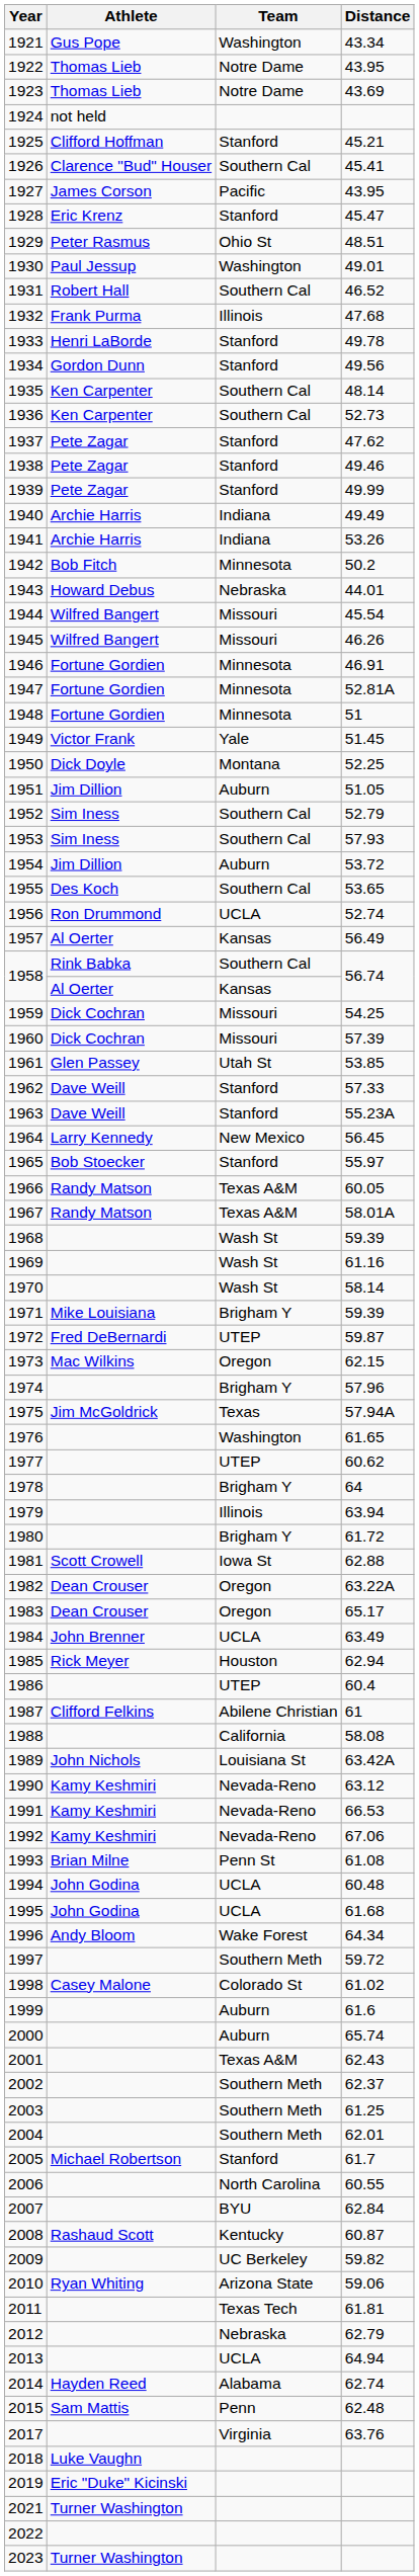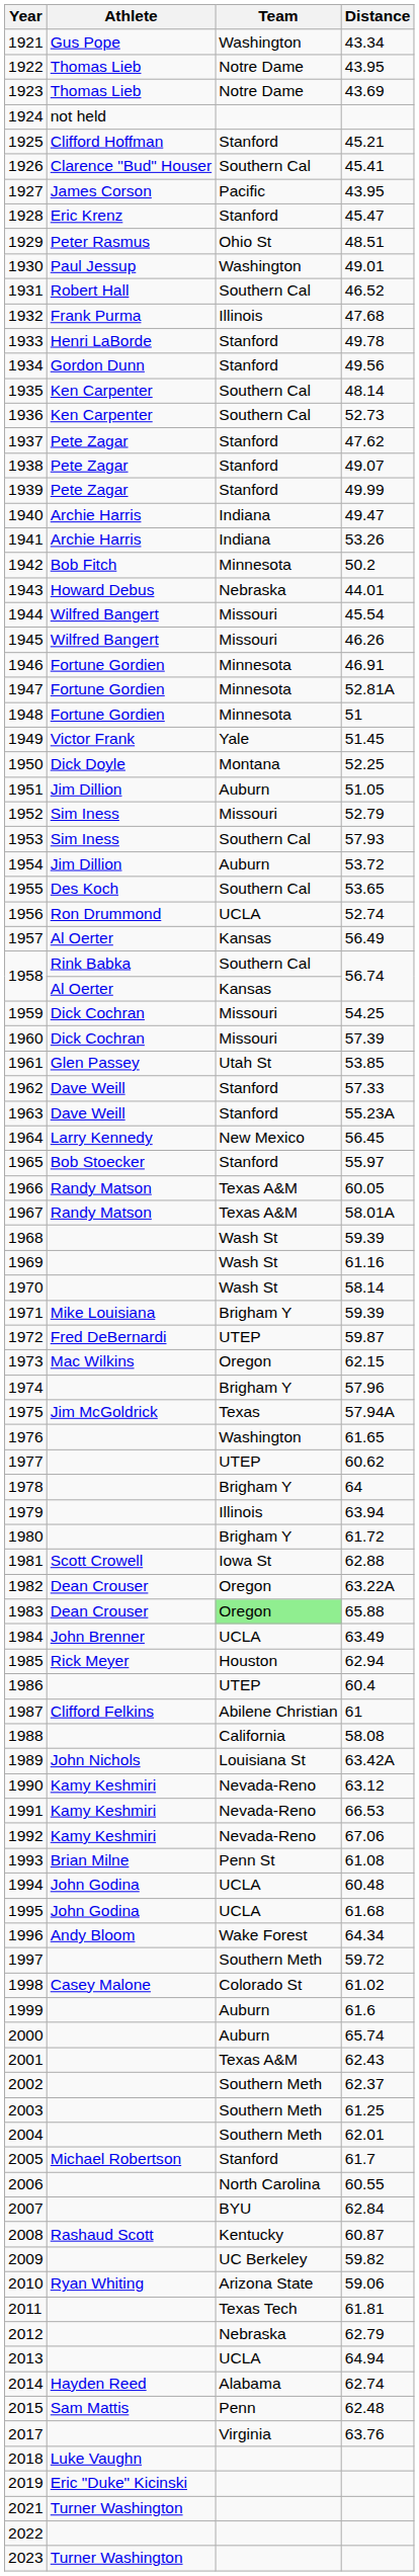 <table class="wikitable sortable">
 <tr>
 <th>Year</th>
 <th>Athlete</th>
 <th>Team</th>
 <th>Distance</th>
 </tr>
 <tr>
 <td>1921</td>
 <td><a href='#'>Gus Pope</a></td>
 <td>Washington</td>
 <td>43.34</td>
 </tr>
 <tr>
 <td>1922</td>
 <td><a href='#'>Thomas Lieb</a></td>
 <td>Notre Dame</td>
 <td>43.95</td>
 </tr>
 <tr>
 <td>1923</td>
 <td><a href='#'>Thomas Lieb</a></td>
 <td>Notre Dame</td>
 <td>43.69</td>
 </tr>
 <tr>
 <td>1924</td>
 <td>not held</td>
 <td></td>
 </tr>
 <tr>
 <td>1925</td>
 <td><a href='#'>Clifford Hoffman</a></td>
 <td>Stanford</td>
 <td>45.21</td>
 </tr>
 <tr>
 <td>1926</td>
 <td><a href='#'>Clarence "Bud" Houser</a></td>
 <td>Southern Cal</td>
 <td>45.41</td>
 </tr>
 <tr>
 <td>1927</td>
 <td><a href='#'>James Corson</a></td>
 <td>Pacific</td>
 <td>43.95</td>
 </tr>
 <tr>
 <td>1928</td>
 <td><a href='#'>Eric Krenz</a></td>
 <td>Stanford</td>
 <td>45.47</td>
 </tr>
 <tr>
 <td>1929</td>
 <td><a href='#'>Peter Rasmus</a></td>
 <td>Ohio St</td>
 <td>48.51</td>
 </tr>
 <tr>
 <td>1930</td>
 <td><a href='#'>Paul Jessup</a></td>
 <td>Washington</td>
 <td>49.01</td>
 </tr>
 <tr>
 <td>1931</td>
 <td><a href='#'>Robert Hall</a></td>
 <td>Southern Cal</td>
 <td>46.52</td>
 </tr>
 <tr>
 <td>1932</td>
 <td><a href='#'>Frank Purma</a></td>
 <td>Illinois</td>
 <td>47.68</td>
 </tr>
 <tr>
 <td>1933</td>
 <td><a href='#'>Henri LaBorde</a></td>
 <td>Stanford</td>
 <td>49.78</td>
 </tr>
 <tr>
 <td>1934</td>
 <td><a href='#'>Gordon Dunn</a></td>
 <td>Stanford</td>
 <td>49.56</td>
 </tr>
 <tr>
 <td>1935</td>
 <td><a href='#'>Ken Carpenter</a></td>
 <td>Southern Cal</td>
 <td>48.14</td>
 </tr>
 <tr>
 <td>1936</td>
 <td><a href='#'>Ken Carpenter</a></td>
 <td>Southern Cal</td>
 <td>52.73</td>
 </tr>
 <tr>
 <td>1937</td>
 <td><a href='#'>Pete Zagar</a></td>
 <td>Stanford</td>
 <td>47.62</td>
 </tr>
 <tr>
 <td>1938</td>
 <td><a href='#'>Pete Zagar</a></td>
 <td>Stanford</td>
-<td>49.46</td>
+<td>49.07</td>
 </tr>
 <tr>
 <td>1939</td>
 <td><a href='#'>Pete Zagar</a></td>
 <td>Stanford</td>
 <td>49.99</td>
 </tr>
 <tr>
 <td>1940</td>
 <td><a href='#'>Archie Harris</a></td>
 <td>Indiana</td>
-<td>49.49</td>
+<td>49.47</td>
 </tr>
 <tr>
 <td>1941</td>
 <td><a href='#'>Archie Harris</a></td>
 <td>Indiana</td>
 <td>53.26</td>
 </tr>
 <tr>
 <td>1942</td>
 <td><a href='#'>Bob Fitch</a></td>
 <td>Minnesota</td>
 <td>50.2</td>
 </tr>
 <tr>
 <td>1943</td>
 <td><a href='#'>Howard Debus</a></td>
 <td>Nebraska</td>
 <td>44.01</td>
 </tr>
 <tr>
 <td>1944</td>
 <td><a href='#'>Wilfred Bangert</a></td>
 <td>Missouri</td>
 <td>45.54</td>
 </tr>
 <tr>
 <td>1945</td>
 <td><a href='#'>Wilfred Bangert</a></td>
 <td>Missouri</td>
 <td>46.26</td>
 </tr>
 <tr>
 <td>1946</td>
 <td><a href='#'>Fortune Gordien</a></td>
 <td>Minnesota</td>
 <td>46.91</td>
 </tr>
 <tr>
 <td>1947</td>
 <td><a href='#'>Fortune Gordien</a></td>
 <td>Minnesota</td>
 <td>52.81A</td>
 </tr>
 <tr>
 <td>1948</td>
 <td><a href='#'>Fortune Gordien</a></td>
 <td>Minnesota</td>
 <td>51</td>
 </tr>
 <tr>
 <td>1949</td>
 <td><a href='#'>Victor Frank</a></td>
 <td>Yale</td>
 <td>51.45</td>
 </tr>
 <tr>
 <td>1950</td>
 <td><a href='#'>Dick Doyle</a></td>
 <td>Montana</td>
 <td>52.25</td>
 </tr>
 <tr>
 <td>1951</td>
 <td><a href='#'>Jim Dillion</a></td>
 <td>Auburn</td>
 <td>51.05</td>
 </tr>
 <tr>
 <td>1952</td>
 <td><a href='#'>Sim Iness</a></td>
-<td>Southern Cal</td>
+<td>Missouri</td>
 <td>52.79</td>
 </tr>
 <tr>
 <td>1953</td>
 <td><a href='#'>Sim Iness</a></td>
 <td>Southern Cal</td>
 <td>57.93</td>
 </tr>
 <tr>
 <td>1954</td>
 <td><a href='#'>Jim Dillion</a></td>
 <td>Auburn</td>
 <td>53.72</td>
 </tr>
 <tr>
 <td>1955</td>
 <td><a href='#'>Des Koch</a></td>
 <td>Southern Cal</td>
 <td>53.65</td>
 </tr>
 <tr>
 <td>1956</td>
 <td><a href='#'>Ron Drummond</a></td>
 <td>UCLA</td>
 <td>52.74</td>
 </tr>
 <tr>
 <td>1957</td>
 <td><a href='#'>Al Oerter</a></td>
 <td>Kansas</td>
 <td>56.49</td>
 </tr>
 <tr>
 <td rowspan=2>1958</td>
 <td><a href='#'>Rink Babka</a></td>
 <td>Southern Cal</td>
 <td rowspan=2>56.74</td>
 </tr>
 <tr>
 <td><a href='#'>Al Oerter</a></td>
 <td>Kansas</td>
 </tr>
 <tr>
 <td>1959</td>
 <td><a href='#'>Dick Cochran</a></td>
 <td>Missouri</td>
 <td>54.25</td>
 </tr>
 <tr>
 <td>1960</td>
 <td><a href='#'>Dick Cochran</a></td>
 <td>Missouri</td>
 <td>57.39</td>
 </tr>
 <tr>
 <td>1961</td>
 <td><a href='#'>Glen Passey</a></td>
 <td>Utah St</td>
 <td>53.85</td>
 </tr>
 <tr>
 <td>1962</td>
 <td><a href='#'>Dave Weill</a></td>
 <td>Stanford</td>
 <td>57.33</td>
 </tr>
 <tr>
 <td>1963</td>
 <td><a href='#'>Dave Weill</a></td>
 <td>Stanford</td>
 <td>55.23A</td>
 </tr>
 <tr>
 <td>1964</td>
 <td><a href='#'>Larry Kennedy</a></td>
 <td>New Mexico</td>
 <td>56.45</td>
 </tr>
 <tr>
 <td>1965</td>
 <td><a href='#'>Bob Stoecker</a></td>
 <td>Stanford</td>
 <td>55.97</td>
 </tr>
 <tr>
 <td>1966</td>
 <td><a href='#'>Randy Matson</a></td>
 <td>Texas A&M</td>
 <td>60.05</td>
 </tr>
 <tr>
 <td>1967</td>
 <td><a href='#'>Randy Matson</a></td>
 <td>Texas A&M</td>
 <td>58.01A</td>
 </tr>
 <tr>
 <td>1968</td>
 <td></td>
 <td>Wash St</td>
 <td>59.39</td>
 </tr>
 <tr>
 <td>1969</td>
 <td></td>
 <td>Wash St</td>
 <td>61.16</td>
 </tr>
 <tr>
 <td>1970</td>
 <td></td>
 <td>Wash St</td>
 <td>58.14</td>
 </tr>
 <tr>
 <td>1971</td>
 <td><a href='#'>Mike Louisiana</a></td>
 <td>Brigham Y</td>
 <td>59.39</td>
 </tr>
 <tr>
 <td>1972</td>
 <td><a href='#'>Fred DeBernardi</a></td>
 <td>UTEP</td>
 <td>59.87</td>
 </tr>
 <tr>
 <td>1973</td>
 <td><a href='#'>Mac Wilkins</a></td>
 <td>Oregon</td>
 <td>62.15</td>
 </tr>
 <tr>
 <td>1974</td>
 <td></td>
 <td>Brigham Y</td>
 <td>57.96</td>
 </tr>
 <tr>
 <td>1975</td>
 <td><a href='#'>Jim McGoldrick</a></td>
 <td>Texas</td>
 <td>57.94A</td>
 </tr>
 <tr>
 <td>1976</td>
 <td></td>
 <td>Washington</td>
 <td>61.65</td>
 </tr>
 <tr>
 <td>1977</td>
 <td></td>
 <td>UTEP</td>
 <td>60.62</td>
 </tr>
 <tr>
 <td>1978</td>
 <td></td>
 <td>Brigham Y</td>
 <td>64</td>
 </tr>
 <tr>
 <td>1979</td>
 <td></td>
 <td>Illinois</td>
 <td>63.94</td>
 </tr>
 <tr>
 <td>1980</td>
 <td></td>
 <td>Brigham Y</td>
 <td>61.72</td>
 </tr>
 <tr>
 <td>1981</td>
 <td><a href='#'>Scott Crowell</a></td>
 <td>Iowa St</td>
 <td>62.88</td>
 </tr>
 <tr>
 <td>1982</td>
 <td><a href='#'>Dean Crouser</a></td>
 <td>Oregon</td>
 <td>63.22A</td>
 </tr>
 <tr>
 <td>1983</td>
 <td><a href='#'>Dean Crouser</a></td>
-<td>Oregon</td>
-<td>65.17</td>
+<td style="background: lightgreen;">Oregon</td>
+<td>65.88</td>
 </tr>
 <tr>
 <td>1984</td>
 <td><a href='#'>John Brenner</a></td>
 <td>UCLA</td>
 <td>63.49</td>
 </tr>
 <tr>
 <td>1985</td>
 <td><a href='#'>Rick Meyer</a></td>
 <td>Houston</td>
 <td>62.94</td>
 </tr>
 <tr>
 <td>1986</td>
 <td></td>
 <td>UTEP</td>
 <td>60.4</td>
 </tr>
 <tr>
 <td>1987</td>
 <td><a href='#'>Clifford Felkins</a></td>
 <td>Abilene Christian</td>
 <td>61</td>
 </tr>
 <tr>
 <td>1988</td>
 <td></td>
 <td>California</td>
 <td>58.08</td>
 </tr>
 <tr>
 <td>1989</td>
 <td><a href='#'>John Nichols</a></td>
 <td>Louisiana St</td>
 <td>63.42A</td>
 </tr>
 <tr>
 <td>1990</td>
 <td><a href='#'>Kamy Keshmiri</a></td>
 <td>Nevada-Reno</td>
 <td>63.12</td>
 </tr>
 <tr>
 <td>1991</td>
 <td><a href='#'>Kamy Keshmiri</a></td>
 <td>Nevada-Reno</td>
 <td>66.53</td>
 </tr>
 <tr>
 <td>1992</td>
 <td><a href='#'>Kamy Keshmiri</a></td>
 <td>Nevada-Reno</td>
 <td>67.06</td>
 </tr>
 <tr>
 <td>1993</td>
 <td><a href='#'>Brian Milne</a></td>
 <td>Penn St</td>
 <td>61.08</td>
 </tr>
 <tr>
 <td>1994</td>
 <td><a href='#'>John Godina</a></td>
 <td>UCLA</td>
 <td>60.48</td>
 </tr>
 <tr>
 <td>1995</td>
 <td><a href='#'>John Godina</a></td>
 <td>UCLA</td>
 <td>61.68</td>
 </tr>
 <tr>
 <td>1996</td>
 <td><a href='#'>Andy Bloom</a></td>
 <td>Wake Forest</td>
 <td>64.34</td>
 </tr>
 <tr>
 <td>1997</td>
 <td></td>
 <td>Southern Meth</td>
 <td>59.72</td>
 </tr>
 <tr>
 <td>1998</td>
 <td><a href='#'>Casey Malone</a></td>
 <td>Colorado St</td>
 <td>61.02</td>
 </tr>
 <tr>
 <td>1999</td>
 <td></td>
 <td>Auburn</td>
 <td>61.6</td>
 </tr>
 <tr>
 <td>2000</td>
 <td></td>
 <td>Auburn</td>
 <td>65.74</td>
 </tr>
 <tr>
 <td>2001</td>
 <td></td>
 <td>Texas A&M</td>
 <td>62.43</td>
 </tr>
 <tr>
 <td>2002</td>
 <td></td>
 <td>Southern Meth</td>
 <td>62.37</td>
 </tr>
 <tr>
 <td>2003</td>
 <td></td>
 <td>Southern Meth</td>
 <td>61.25</td>
 </tr>
 <tr>
 <td>2004</td>
 <td></td>
 <td>Southern Meth</td>
 <td>62.01</td>
 </tr>
 <tr>
 <td>2005</td>
 <td><a href='#'>Michael Robertson</a></td>
 <td>Stanford</td>
 <td>61.7</td>
 </tr>
 <tr>
 <td>2006</td>
 <td></td>
 <td>North Carolina</td>
 <td>60.55</td>
 </tr>
 <tr>
 <td>2007</td>
 <td></td>
 <td>BYU</td>
 <td>62.84</td>
 </tr>
 <tr>
 <td>2008</td>
 <td><a href='#'>Rashaud Scott</a></td>
 <td>Kentucky</td>
 <td>60.87</td>
 </tr>
 <tr>
 <td>2009</td>
 <td></td>
 <td>UC Berkeley</td>
 <td>59.82</td>
 </tr>
 <tr>
 <td>2010</td>
 <td><a href='#'>Ryan Whiting</a></td>
 <td>Arizona State</td>
 <td>59.06</td>
 </tr>
 <tr>
 <td>2011</td>
 <td></td>
 <td>Texas Tech</td>
 <td>61.81</td>
 </tr>
 <tr>
 <td>2012</td>
 <td></td>
 <td>Nebraska</td>
 <td>62.79</td>
 </tr>
 <tr>
 <td>2013</td>
 <td></td>
 <td>UCLA</td>
 <td>64.94</td>
 </tr>
 <tr>
 <td>2014</td>
 <td><a href='#'>Hayden Reed</a></td>
 <td>Alabama</td>
 <td>62.74</td>
 </tr>
 <tr>
 <td>2015</td>
 <td><a href='#'>Sam Mattis</a></td>
 <td>Penn</td>
 <td>62.48</td>
 </tr>
 <tr>
 <td>2017</td>
 <td></td>
 <td>Virginia</td>
 <td>63.76</td>
 </tr>
 <tr>
 <td>2018</td>
 <td><a href='#'>Luke Vaughn</a></td>
 <td></td>
 <td></td>
 </tr>
 <tr>
 <td>2019</td>
 <td><a href='#'>Eric "Duke" Kicinski</a></td>
 <td></td>
 <td></td>
 </tr>
 <tr>
 <td>2021</td>
 <td><a href='#'>Turner Washington</a></td>
 <td></td>
 <td></td>
 </tr>
 <tr>
 <td>2022</td>
 <td></td>
 <td></td>
 <td></td>
 </tr>
 <tr>
 <td>2023</td>
 <td><a href='#'>Turner Washington</a></td>
 <td></td>
 <td></td>
 </tr>
 </table>
